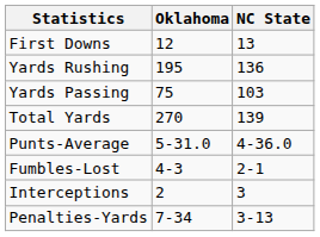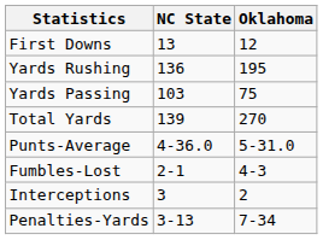 <table class="wikitable">
 <tr>
 <th>Statistics</th>
+<th>NC State</th>
 <th>Oklahoma</th>
-<th>NC State</th>
 </tr>
 <tr>
 <td>First Downs</td>
+<td>13</td>
 <td>12</td>
-<td>13</td>
 </tr>
 <tr>
 <td>Yards Rushing</td>
+<td>136</td>
 <td>195</td>
-<td>136</td>
 </tr>
 <tr>
 <td>Yards Passing</td>
+<td>103</td>
 <td>75</td>
-<td>103</td>
 </tr>
 <tr>
 <td>Total Yards</td>
+<td>139</td>
 <td>270</td>
-<td>139</td>
 </tr>
 <tr>
 <td>Punts-Average</td>
+<td>4-36.0</td>
 <td>5-31.0</td>
-<td>4-36.0</td>
 </tr>
 <tr>
 <td>Fumbles-Lost</td>
+<td>2-1</td>
 <td>4-3</td>
-<td>2-1</td>
 </tr>
 <tr>
 <td>Interceptions</td>
+<td>3</td>
 <td>2</td>
-<td>3</td>
 </tr>
 <tr>
 <td>Penalties-Yards</td>
+<td>3-13</td>
 <td>7-34</td>
-<td>3-13</td>
 </tr>
 </table>
